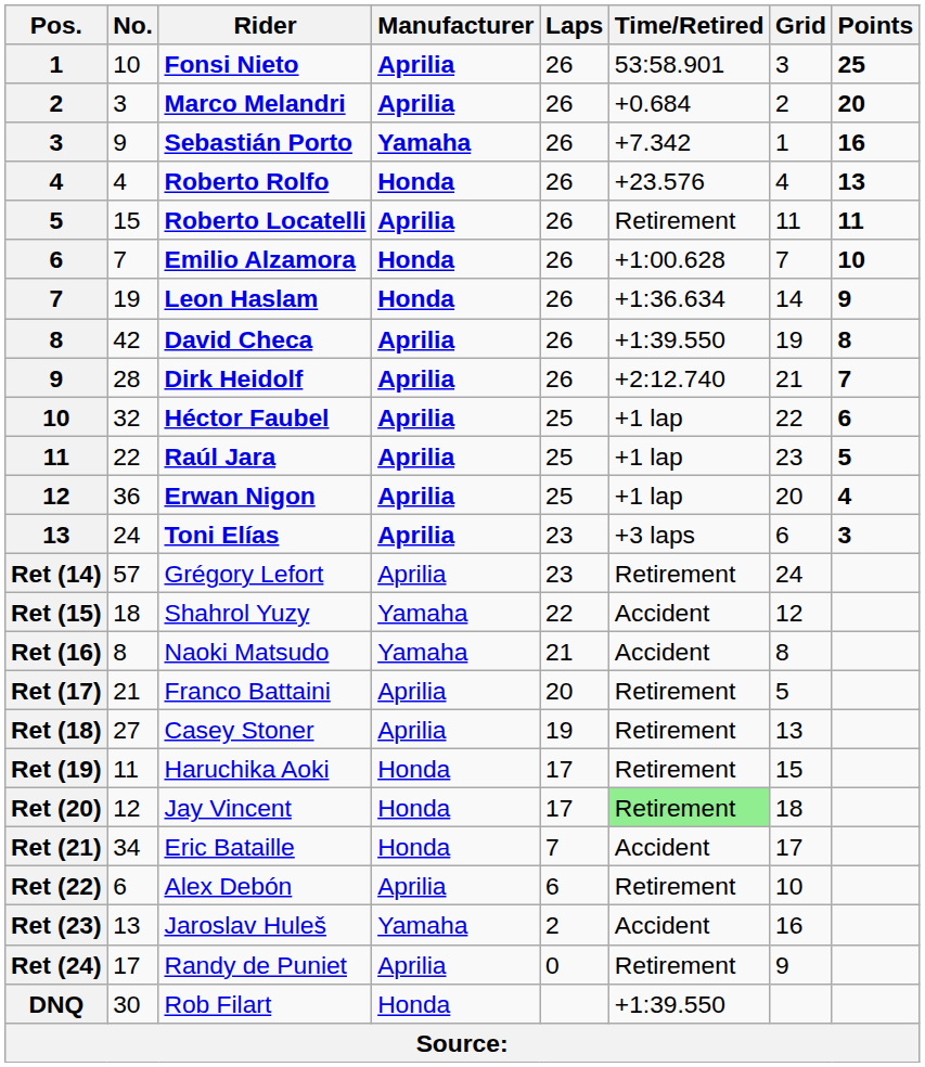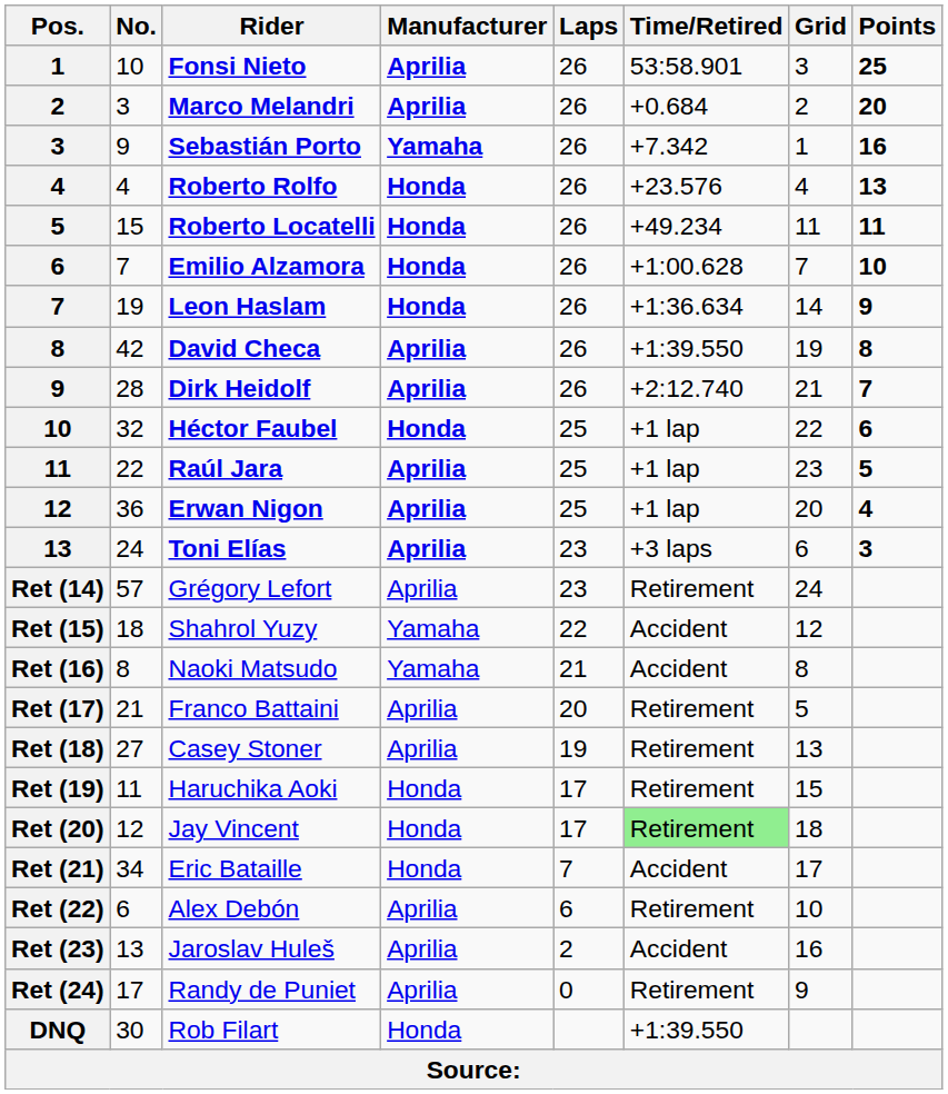 <table class="wikitable" style="font-size: 95%;">
 <tr>
 <th>Pos.</th>
 <th>No.</th>
 <th>Rider</th>
 <th>Manufacturer</th>
 <th>Laps</th>
 <th>Time/Retired</th>
 <th>Grid</th>
 <th>Points</th>
 </tr>
 <tr>
 <th>1</th>
 <td>10</td>
 <td> <strong><a href='#'>Fonsi Nieto</a></strong></td>
 <td><strong><a href='#'>Aprilia</a></strong></td>
 <td>26</td>
 <td>53:58.901</td>
 <td>3</td>
 <td><strong>25</strong></td>
 </tr>
 <tr>
 <th>2</th>
 <td>3</td>
 <td> <strong><a href='#'>Marco Melandri</a></strong></td>
 <td><strong><a href='#'>Aprilia</a></strong></td>
 <td>26</td>
 <td>+0.684</td>
 <td>2</td>
 <td><strong>20</strong></td>
 </tr>
 <tr>
 <th>3</th>
 <td>9</td>
 <td> <strong><a href='#'>Sebastián Porto</a></strong></td>
 <td><strong><a href='#'>Yamaha</a></strong></td>
 <td>26</td>
 <td>+7.342</td>
 <td>1</td>
 <td><strong>16</strong></td>
 </tr>
 <tr>
 <th>4</th>
 <td>4</td>
 <td> <strong><a href='#'>Roberto Rolfo</a></strong></td>
 <td><strong><a href='#'>Honda</a></strong></td>
 <td>26</td>
 <td>+23.576</td>
 <td>4</td>
 <td><strong>13</strong></td>
 </tr>
 <tr>
 <th>5</th>
 <td>15</td>
 <td> <strong><a href='#'>Roberto Locatelli</a></strong></td>
-<td><strong><a href='#'>Aprilia</a></strong></td>
+<td><strong><a href='#'>Honda</a></strong></td>
 <td>26</td>
-<td>Retirement</td>
+<td>+49.234</td>
 <td>11</td>
 <td><strong>11</strong></td>
 </tr>
 <tr>
 <th>6</th>
 <td>7</td>
 <td> <strong><a href='#'>Emilio Alzamora</a></strong></td>
 <td><strong><a href='#'>Honda</a></strong></td>
 <td>26</td>
 <td>+1:00.628</td>
 <td>7</td>
 <td><strong>10</strong></td>
 </tr>
 <tr>
 <th>7</th>
 <td>19</td>
 <td> <strong><a href='#'>Leon Haslam</a></strong></td>
 <td><strong><a href='#'>Honda</a></strong></td>
 <td>26</td>
 <td>+1:36.634</td>
 <td>14</td>
 <td><strong>9</strong></td>
 </tr>
 <tr>
 <th>8</th>
 <td>42</td>
 <td> <strong><a href='#'>David Checa</a></strong></td>
 <td><strong><a href='#'>Aprilia</a></strong></td>
 <td>26</td>
 <td>+1:39.550</td>
 <td>19</td>
 <td><strong>8</strong></td>
 </tr>
 <tr>
 <th>9</th>
 <td>28</td>
 <td> <strong><a href='#'>Dirk Heidolf</a></strong></td>
 <td><strong><a href='#'>Aprilia</a></strong></td>
 <td>26</td>
 <td>+2:12.740</td>
 <td>21</td>
 <td><strong>7</strong></td>
 </tr>
 <tr>
 <th>10</th>
 <td>32</td>
 <td> <strong><a href='#'>Héctor Faubel</a></strong></td>
-<td><strong><a href='#'>Aprilia</a></strong></td>
+<td><strong><a href='#'>Honda</a></strong></td>
 <td>25</td>
 <td>+1 lap</td>
 <td>22</td>
 <td><strong>6</strong></td>
 </tr>
 <tr>
 <th>11</th>
 <td>22</td>
 <td> <strong><a href='#'>Raúl Jara</a></strong></td>
 <td><strong><a href='#'>Aprilia</a></strong></td>
 <td>25</td>
 <td>+1 lap</td>
 <td>23</td>
 <td><strong>5</strong></td>
 </tr>
 <tr>
 <th>12</th>
 <td>36</td>
 <td> <strong><a href='#'>Erwan Nigon</a></strong></td>
 <td><strong><a href='#'>Aprilia</a></strong></td>
 <td>25</td>
 <td>+1 lap</td>
 <td>20</td>
 <td><strong>4</strong></td>
 </tr>
 <tr>
 <th>13</th>
 <td>24</td>
 <td> <strong><a href='#'>Toni Elías</a></strong></td>
 <td><strong><a href='#'>Aprilia</a></strong></td>
 <td>23</td>
 <td>+3 laps</td>
 <td>6</td>
 <td><strong>3</strong></td>
 </tr>
 <tr>
 <th>Ret (14)</th>
 <td>57</td>
 <td> <a href='#'>Grégory Lefort</a></td>
 <td><a href='#'>Aprilia</a></td>
 <td>23</td>
 <td>Retirement</td>
 <td>24</td>
 <td></td>
 </tr>
 <tr>
 <th>Ret (15)</th>
 <td>18</td>
 <td> <a href='#'>Shahrol Yuzy</a></td>
 <td><a href='#'>Yamaha</a></td>
 <td>22</td>
 <td>Accident</td>
 <td>12</td>
 <td></td>
 </tr>
 <tr>
 <th>Ret (16)</th>
 <td>8</td>
 <td> <a href='#'>Naoki Matsudo</a></td>
 <td><a href='#'>Yamaha</a></td>
 <td>21</td>
 <td>Accident</td>
 <td>8</td>
 <td></td>
 </tr>
 <tr>
 <th>Ret (17)</th>
 <td>21</td>
 <td> <a href='#'>Franco Battaini</a></td>
 <td><a href='#'>Aprilia</a></td>
 <td>20</td>
 <td>Retirement</td>
 <td>5</td>
 <td></td>
 </tr>
 <tr>
 <th>Ret (18)</th>
 <td>27</td>
 <td> <a href='#'>Casey Stoner</a></td>
 <td><a href='#'>Aprilia</a></td>
 <td>19</td>
 <td>Retirement</td>
 <td>13</td>
 <td></td>
 </tr>
 <tr>
 <th>Ret (19)</th>
 <td>11</td>
 <td> <a href='#'>Haruchika Aoki</a></td>
 <td><a href='#'>Honda</a></td>
 <td>17</td>
 <td>Retirement</td>
 <td>15</td>
 <td></td>
 </tr>
 <tr>
 <th>Ret (20)</th>
 <td>12</td>
 <td> <a href='#'>Jay Vincent</a></td>
 <td><a href='#'>Honda</a></td>
 <td>17</td>
 <td style="background: lightgreen;">Retirement</td>
 <td>18</td>
 <td></td>
 </tr>
 <tr>
 <th>Ret (21)</th>
 <td>34</td>
 <td> <a href='#'>Eric Bataille</a></td>
 <td><a href='#'>Honda</a></td>
 <td>7</td>
 <td>Accident</td>
 <td>17</td>
 <td></td>
 </tr>
 <tr>
 <th>Ret (22)</th>
 <td>6</td>
 <td> <a href='#'>Alex Debón</a></td>
 <td><a href='#'>Aprilia</a></td>
 <td>6</td>
 <td>Retirement</td>
 <td>10</td>
 <td></td>
 </tr>
 <tr>
 <th>Ret (23)</th>
 <td>13</td>
 <td> <a href='#'>Jaroslav Huleš</a></td>
-<td><a href='#'>Yamaha</a></td>
+<td><a href='#'>Aprilia</a></td>
 <td>2</td>
 <td>Accident</td>
 <td>16</td>
 <td></td>
 </tr>
 <tr>
 <th>Ret (24)</th>
 <td>17</td>
 <td> <a href='#'>Randy de Puniet</a></td>
 <td><a href='#'>Aprilia</a></td>
 <td>0</td>
 <td>Retirement</td>
 <td>9</td>
 <td></td>
 </tr>
 <tr>
 <th>DNQ</th>
 <td>30</td>
 <td> <a href='#'>Rob Filart</a></td>
 <td><a href='#'>Honda</a></td>
 <td></td>
 <td>+1:39.550</td>
 <td></td>
 <td></td>
 </tr>
 <tr>
 <th colspan=8>Source: </th>
 </tr>
 </table>
